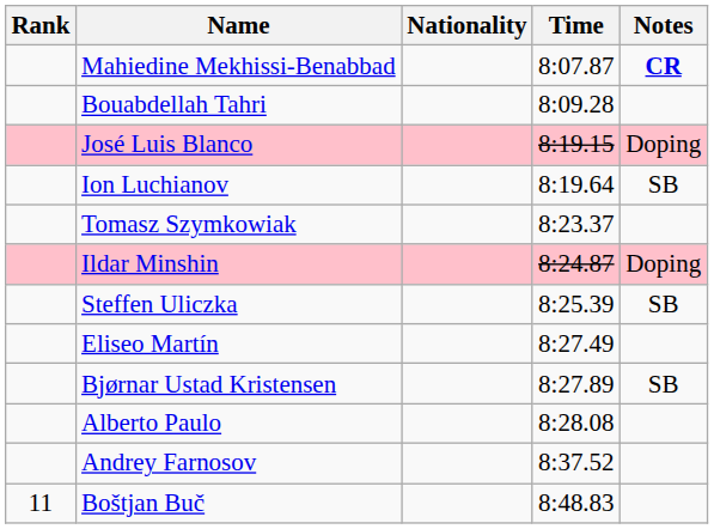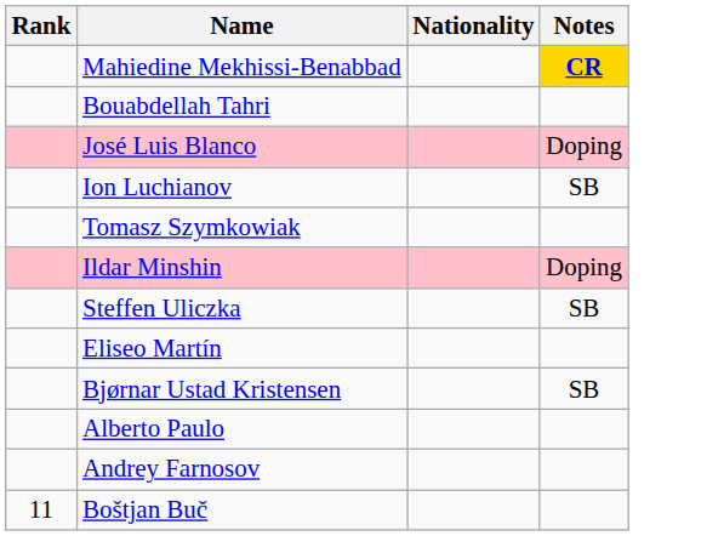 <table class="wikitable sortable" style="text-align:center">
 <tr>
 <th>Rank</th>
 <th>Name</th>
 <th>Nationality</th>
-<th>Time</th>
 <th>Notes</th>
 </tr>
 <tr>
 <td></td>
 <td align="left"><a href='#'>Mahiedine Mekhissi-Benabbad</a></td>
 <td align=left></td>
-<td>8:07.87</td>
-<td><strong><a href='#'>CR</a></strong></td>
+<td style="background: gold;"><strong><a href='#'>CR</a></strong></td>
 </tr>
 <tr>
 <td></td>
 <td align="left"><a href='#'>Bouabdellah Tahri</a></td>
 <td align=left></td>
-<td>8:09.28</td>
 <td></td>
 </tr>
 <tr bgcolor=pink>
 <td></td>
 <td align="left"><a href='#'>José Luis Blanco</a></td>
 <td align=left></td>
-<td><s>8:19.15 </s></td>
 <td>Doping</td>
 </tr>
 <tr>
 <td></td>
 <td align="left"><a href='#'>Ion Luchianov</a></td>
 <td align=left></td>
-<td>8:19.64</td>
 <td>SB</td>
 </tr>
 <tr>
 <td></td>
 <td align="left"><a href='#'>Tomasz Szymkowiak</a></td>
 <td align=left></td>
-<td>8:23.37</td>
 <td></td>
 </tr>
 <tr bgcolor=pink>
 <td></td>
 <td align="left"><a href='#'>Ildar Minshin</a></td>
 <td align=left></td>
-<td><s>8:24.87</s></td>
 <td>Doping</td>
 </tr>
 <tr>
 <td></td>
 <td align="left"><a href='#'>Steffen Uliczka</a></td>
 <td align=left></td>
-<td>8:25.39</td>
 <td>SB</td>
 </tr>
 <tr>
 <td></td>
 <td align="left"><a href='#'>Eliseo Martín</a></td>
 <td align=left></td>
-<td>8:27.49</td>
 <td></td>
 </tr>
 <tr>
 <td></td>
 <td align="left"><a href='#'>Bjørnar Ustad Kristensen</a></td>
 <td align=left></td>
-<td>8:27.89</td>
 <td>SB</td>
 </tr>
 <tr>
 <td></td>
 <td align="left"><a href='#'>Alberto Paulo</a></td>
 <td align=left></td>
-<td>8:28.08</td>
 <td></td>
 </tr>
 <tr>
 <td></td>
 <td align="left"><a href='#'>Andrey Farnosov</a></td>
 <td align=left></td>
-<td>8:37.52</td>
 <td></td>
 </tr>
 <tr>
 <td>11</td>
 <td align="left"><a href='#'>Boštjan Buč</a></td>
 <td align=left></td>
-<td>8:48.83</td>
 <td></td>
 </tr>
 </table>
